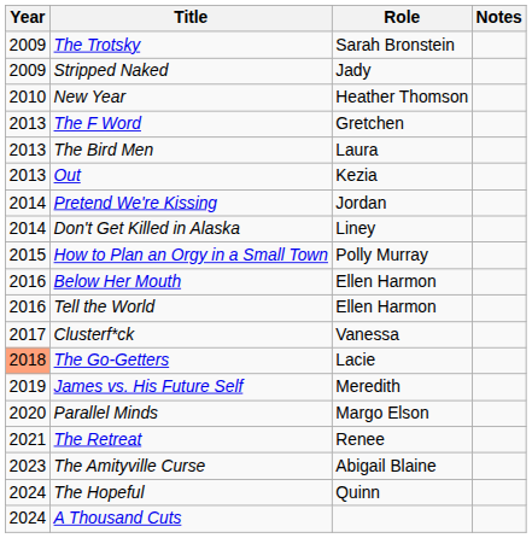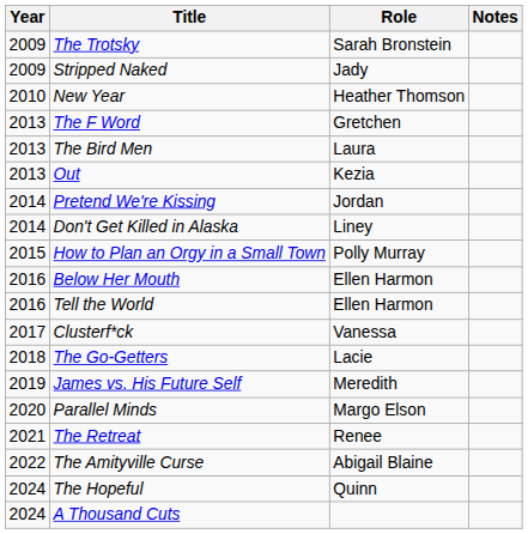 <table class="wikitable sortable">
 <tr>
 <th>Year</th>
 <th>Title</th>
 <th>Role</th>
 <th class="unsortable">Notes</th>
 </tr>
 <tr>
 <td>2009</td>
 <td data-sort-value="Trotsky, The"><em><a href='#'>The Trotsky</a></em></td>
 <td>Sarah Bronstein</td>
 <td></td>
 </tr>
 <tr>
 <td>2009</td>
 <td><em>Stripped Naked</em></td>
 <td>Jady</td>
 <td></td>
 </tr>
 <tr>
 <td>2010</td>
 <td><em>New Year</em></td>
 <td>Heather Thomson</td>
 <td></td>
 </tr>
 <tr>
 <td>2013</td>
 <td data-sort-value="F Word, The"><a href='#'><em>The F Word</em></a></td>
 <td>Gretchen</td>
 <td></td>
 </tr>
 <tr>
 <td>2013</td>
 <td data-sort-value="Bird Men, The"><em>The Bird Men</em></td>
 <td>Laura</td>
 <td></td>
 </tr>
 <tr>
 <td>2013</td>
 <td><em><a href='#'>Out</a></em></td>
 <td>Kezia</td>
 <td></td>
 </tr>
 <tr>
 <td>2014</td>
 <td><em><a href='#'>Pretend We're Kissing</a></em></td>
 <td>Jordan</td>
 <td></td>
 </tr>
 <tr>
 <td>2014</td>
 <td><em>Don't Get Killed in Alaska</em></td>
 <td>Liney</td>
 <td></td>
 </tr>
 <tr>
 <td>2015</td>
 <td><em><a href='#'>How to Plan an Orgy in a Small Town</a></em></td>
 <td>Polly Murray</td>
 <td></td>
 </tr>
 <tr>
 <td>2016</td>
 <td><em><a href='#'>Below Her Mouth</a></em></td>
 <td>Ellen Harmon</td>
 <td></td>
 </tr>
 <tr>
 <td>2016</td>
 <td><em>Tell the World</em></td>
 <td>Ellen Harmon</td>
 <td></td>
 </tr>
 <tr>
 <td>2017</td>
 <td><em>Clusterf*ck</em></td>
 <td>Vanessa</td>
 <td></td>
 </tr>
 <tr>
-<td style="background: lightsalmon;">2018</td>
+<td>2018</td>
 <td data-sort-value="Go-Getters, The"><em><a href='#'>The Go-Getters</a></em></td>
 <td>Lacie</td>
 <td></td>
 </tr>
 <tr>
 <td>2019</td>
 <td><em><a href='#'>James vs. His Future Self</a></em></td>
 <td>Meredith</td>
 <td></td>
 </tr>
 <tr>
 <td>2020</td>
 <td><em>Parallel Minds</em></td>
 <td>Margo Elson</td>
 <td></td>
 </tr>
 <tr>
 <td>2021</td>
 <td data-sort-value="Retreat, The"><a href='#'><em>The Retreat</em></a></td>
 <td>Renee</td>
 <td></td>
 </tr>
 <tr>
-<td>2023</td>
+<td>2022</td>
 <td data-sort-value="Amityville Curse, The"><em>The Amityville Curse</em></td>
 <td>Abigail Blaine</td>
 <td></td>
 </tr>
 <tr>
 <td>2024</td>
 <td data-sort-value="Hopeful, The"><em>The Hopeful</em></td>
 <td>Quinn</td>
 <td></td>
 </tr>
 <tr>
 <td>2024</td>
 <td><em><a href='#'>A Thousand Cuts</a></em></td>
 <td></td>
 <td></td>
 </tr>
 </table>
